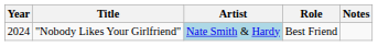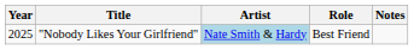 <table class="wikitable sortable">
 <tr>
 <th>Year</th>
 <th>Title</th>
 <th>Artist</th>
 <th>Role</th>
 <th class=unsortable>Notes</th>
 </tr>
 <tr>
-<td>2024</td>
+<td>2025</td>
 <td>"Nobody Likes Your Girlfriend"</td>
 <td style="background: lightblue;"><a href='#'>Nate Smith</a> & <a href='#'>Hardy</a></td>
 <td>Best Friend</td>
 <td></td>
 </tr>
 </table>
